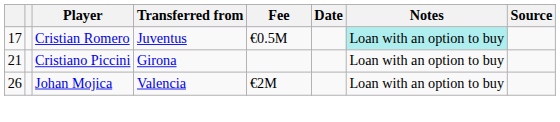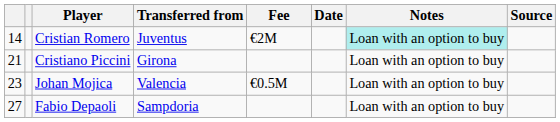 <table class="wikitable plainrowheaders sortable">
 <tr>
 <th></th>
 <th></th>
 <th scope=col>Player</th>
 <th>Transferred from</th>
 <th !scope=col; style="width: 65px;">Fee</th>
 <th scope=col>Date</th>
 <th scope=col>Notes</th>
 <th scope=col>Source</th>
 </tr>
 <tr>
-<td align=center>17</td>
+<td align=center>14</td>
 <td align=center></td>
 <td> <a href='#'>Cristian Romero</a></td>
 <td><a href='#'>Juventus</a></td>
-<td>€0.5M</td>
+<td>€2M</td>
 <td></td>
 <td align=center style="background: paleturquoise;">Loan with an option to buy </td>
 <td></td>
 </tr>
 <tr>
 <td align=center>21</td>
 <td align=center></td>
 <td> <a href='#'>Cristiano Piccini</a></td>
 <td><a href='#'>Girona</a></td>
 <td></td>
 <td></td>
 <td align=center>Loan with an option to buy</td>
 <td></td>
 </tr>
 <tr>
-<td align=center>26</td>
+<td align=center>23</td>
 <td align=center></td>
 <td> <a href='#'>Johan Mojica</a></td>
 <td><a href='#'>Valencia</a></td>
-<td>€2M</td>
+<td>€0.5M</td>
+<td></td>
+<td align=center>Loan with an option to buy</td>
+<td></td>
+</tr>
+<tr>
+<td align=center>27</td>
+<td align=center></td>
+<td> <a href='#'>Fabio Depaoli</a></td>
+<td><a href='#'>Sampdoria</a></td>
+<td></td>
 <td></td>
 <td align=center>Loan with an option to buy</td>
 <td></td>
 </tr>
 </table>
